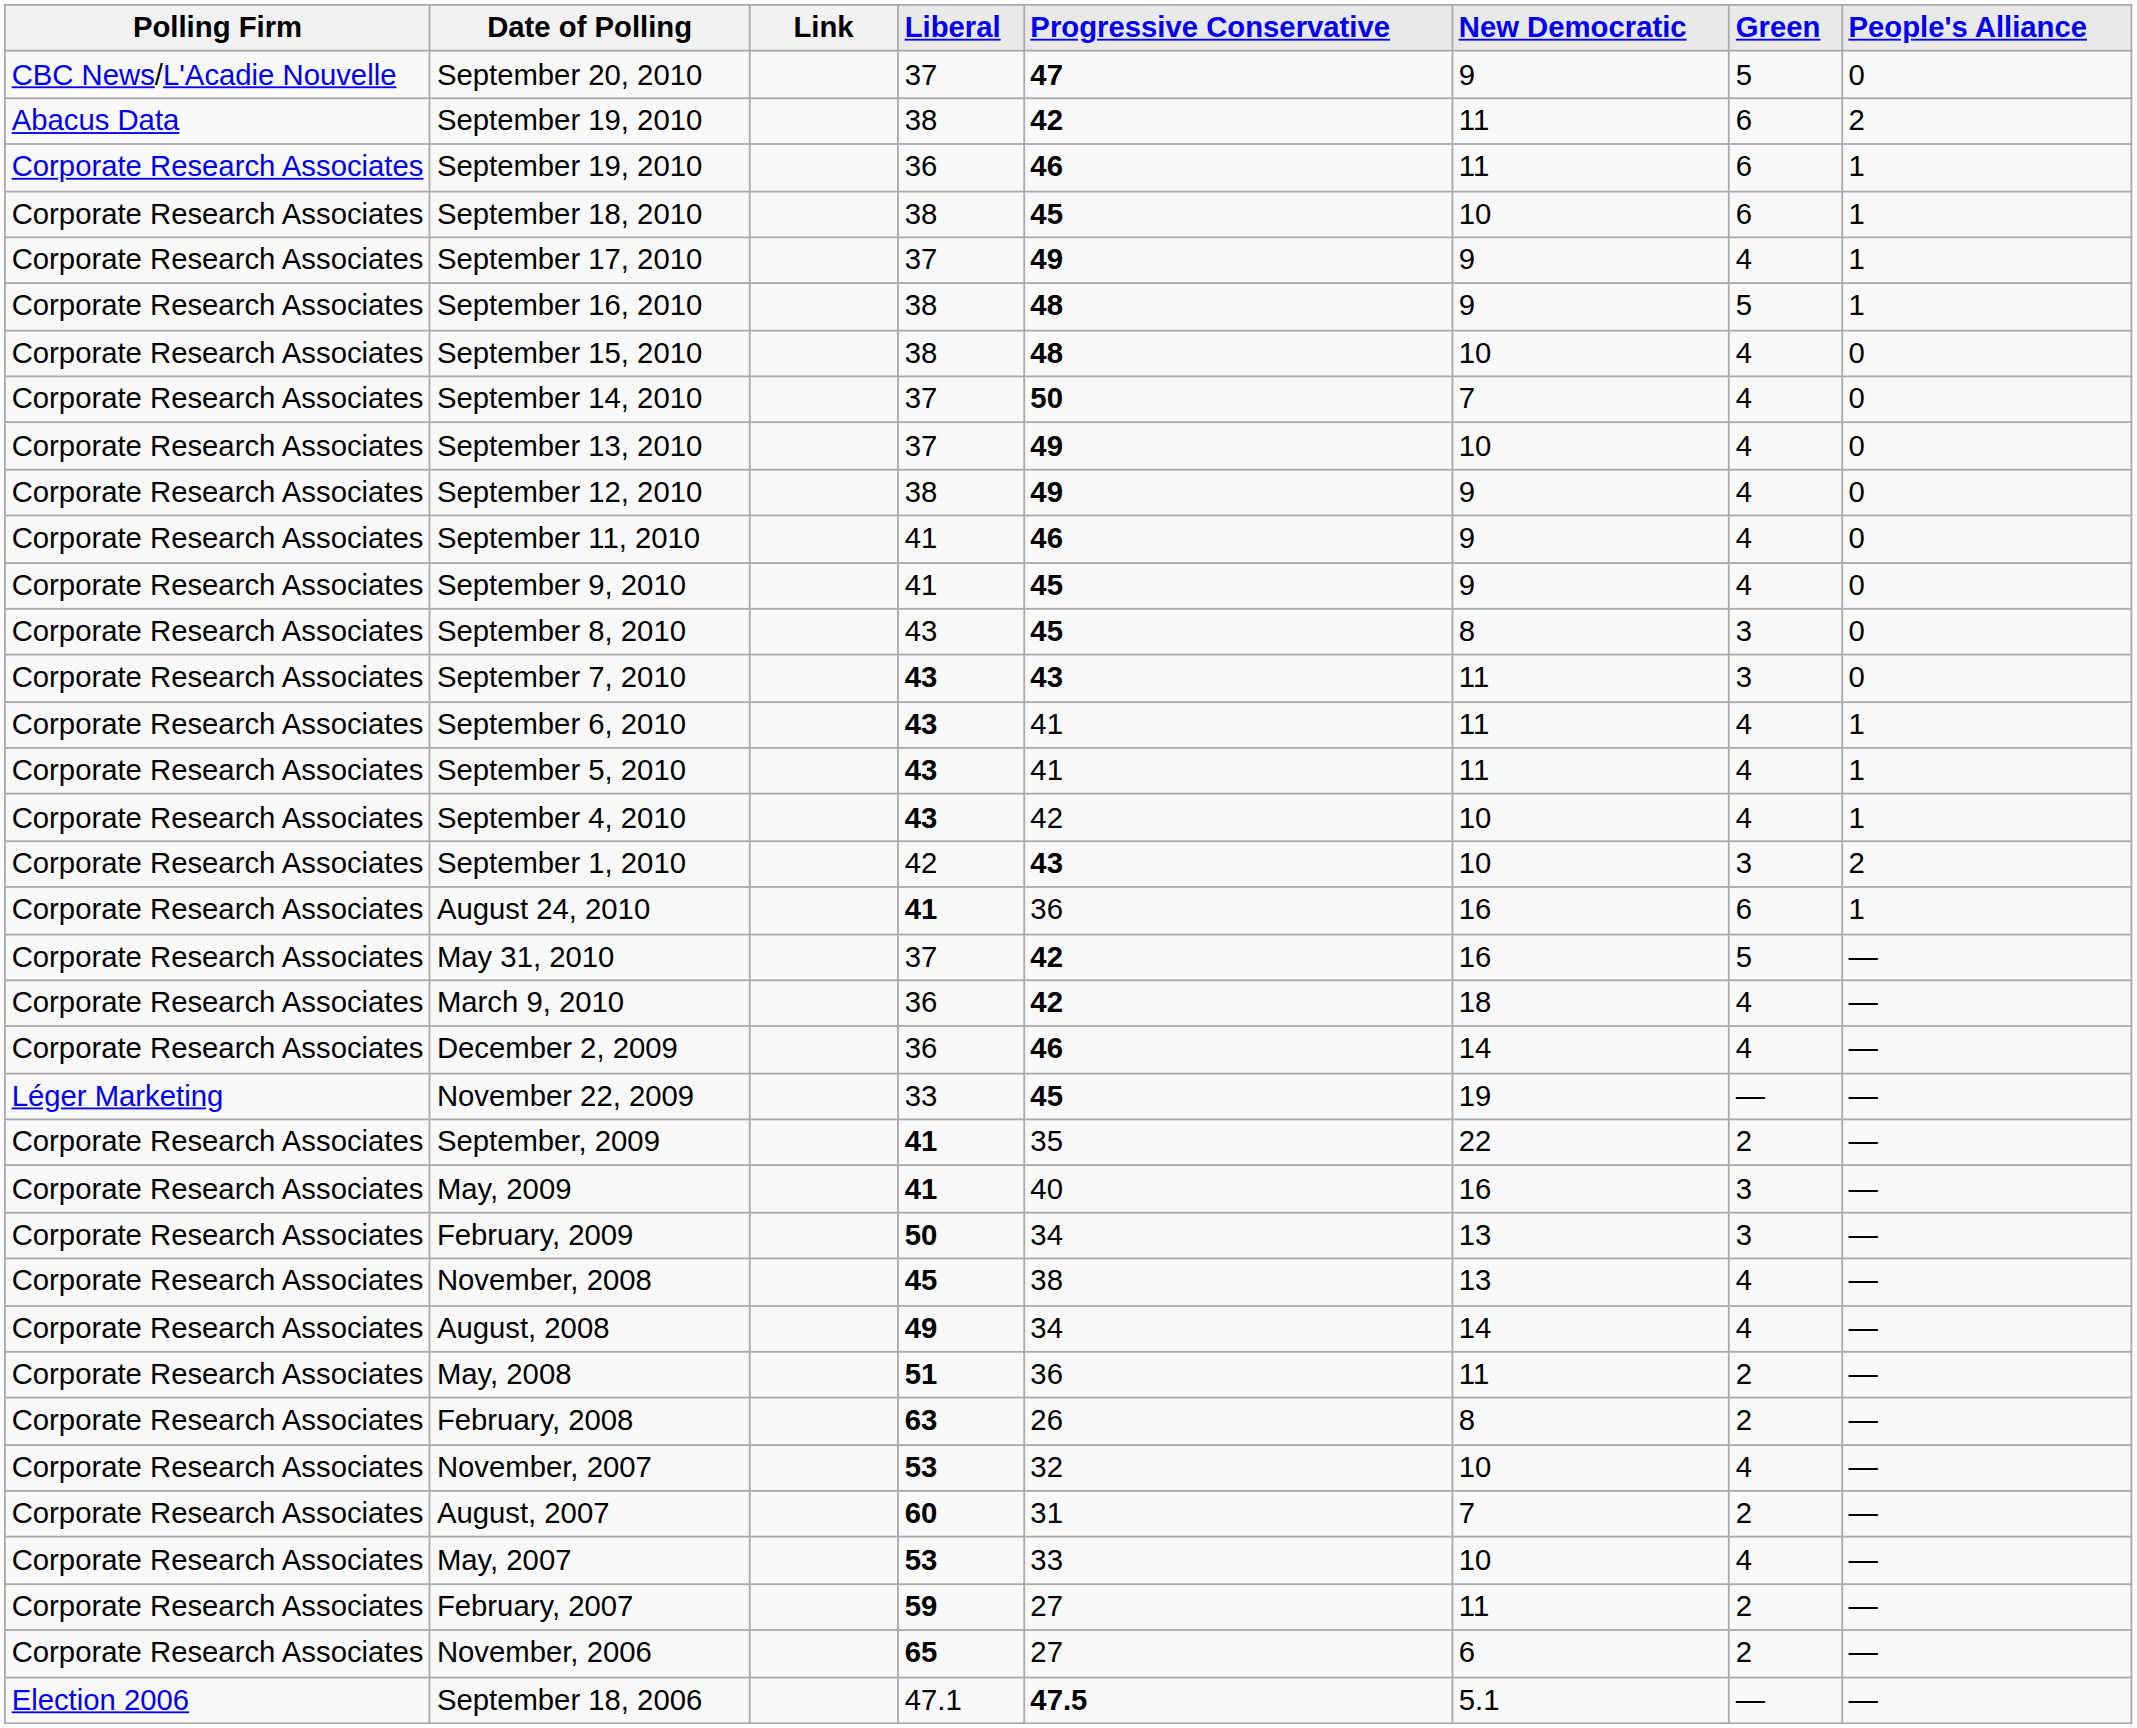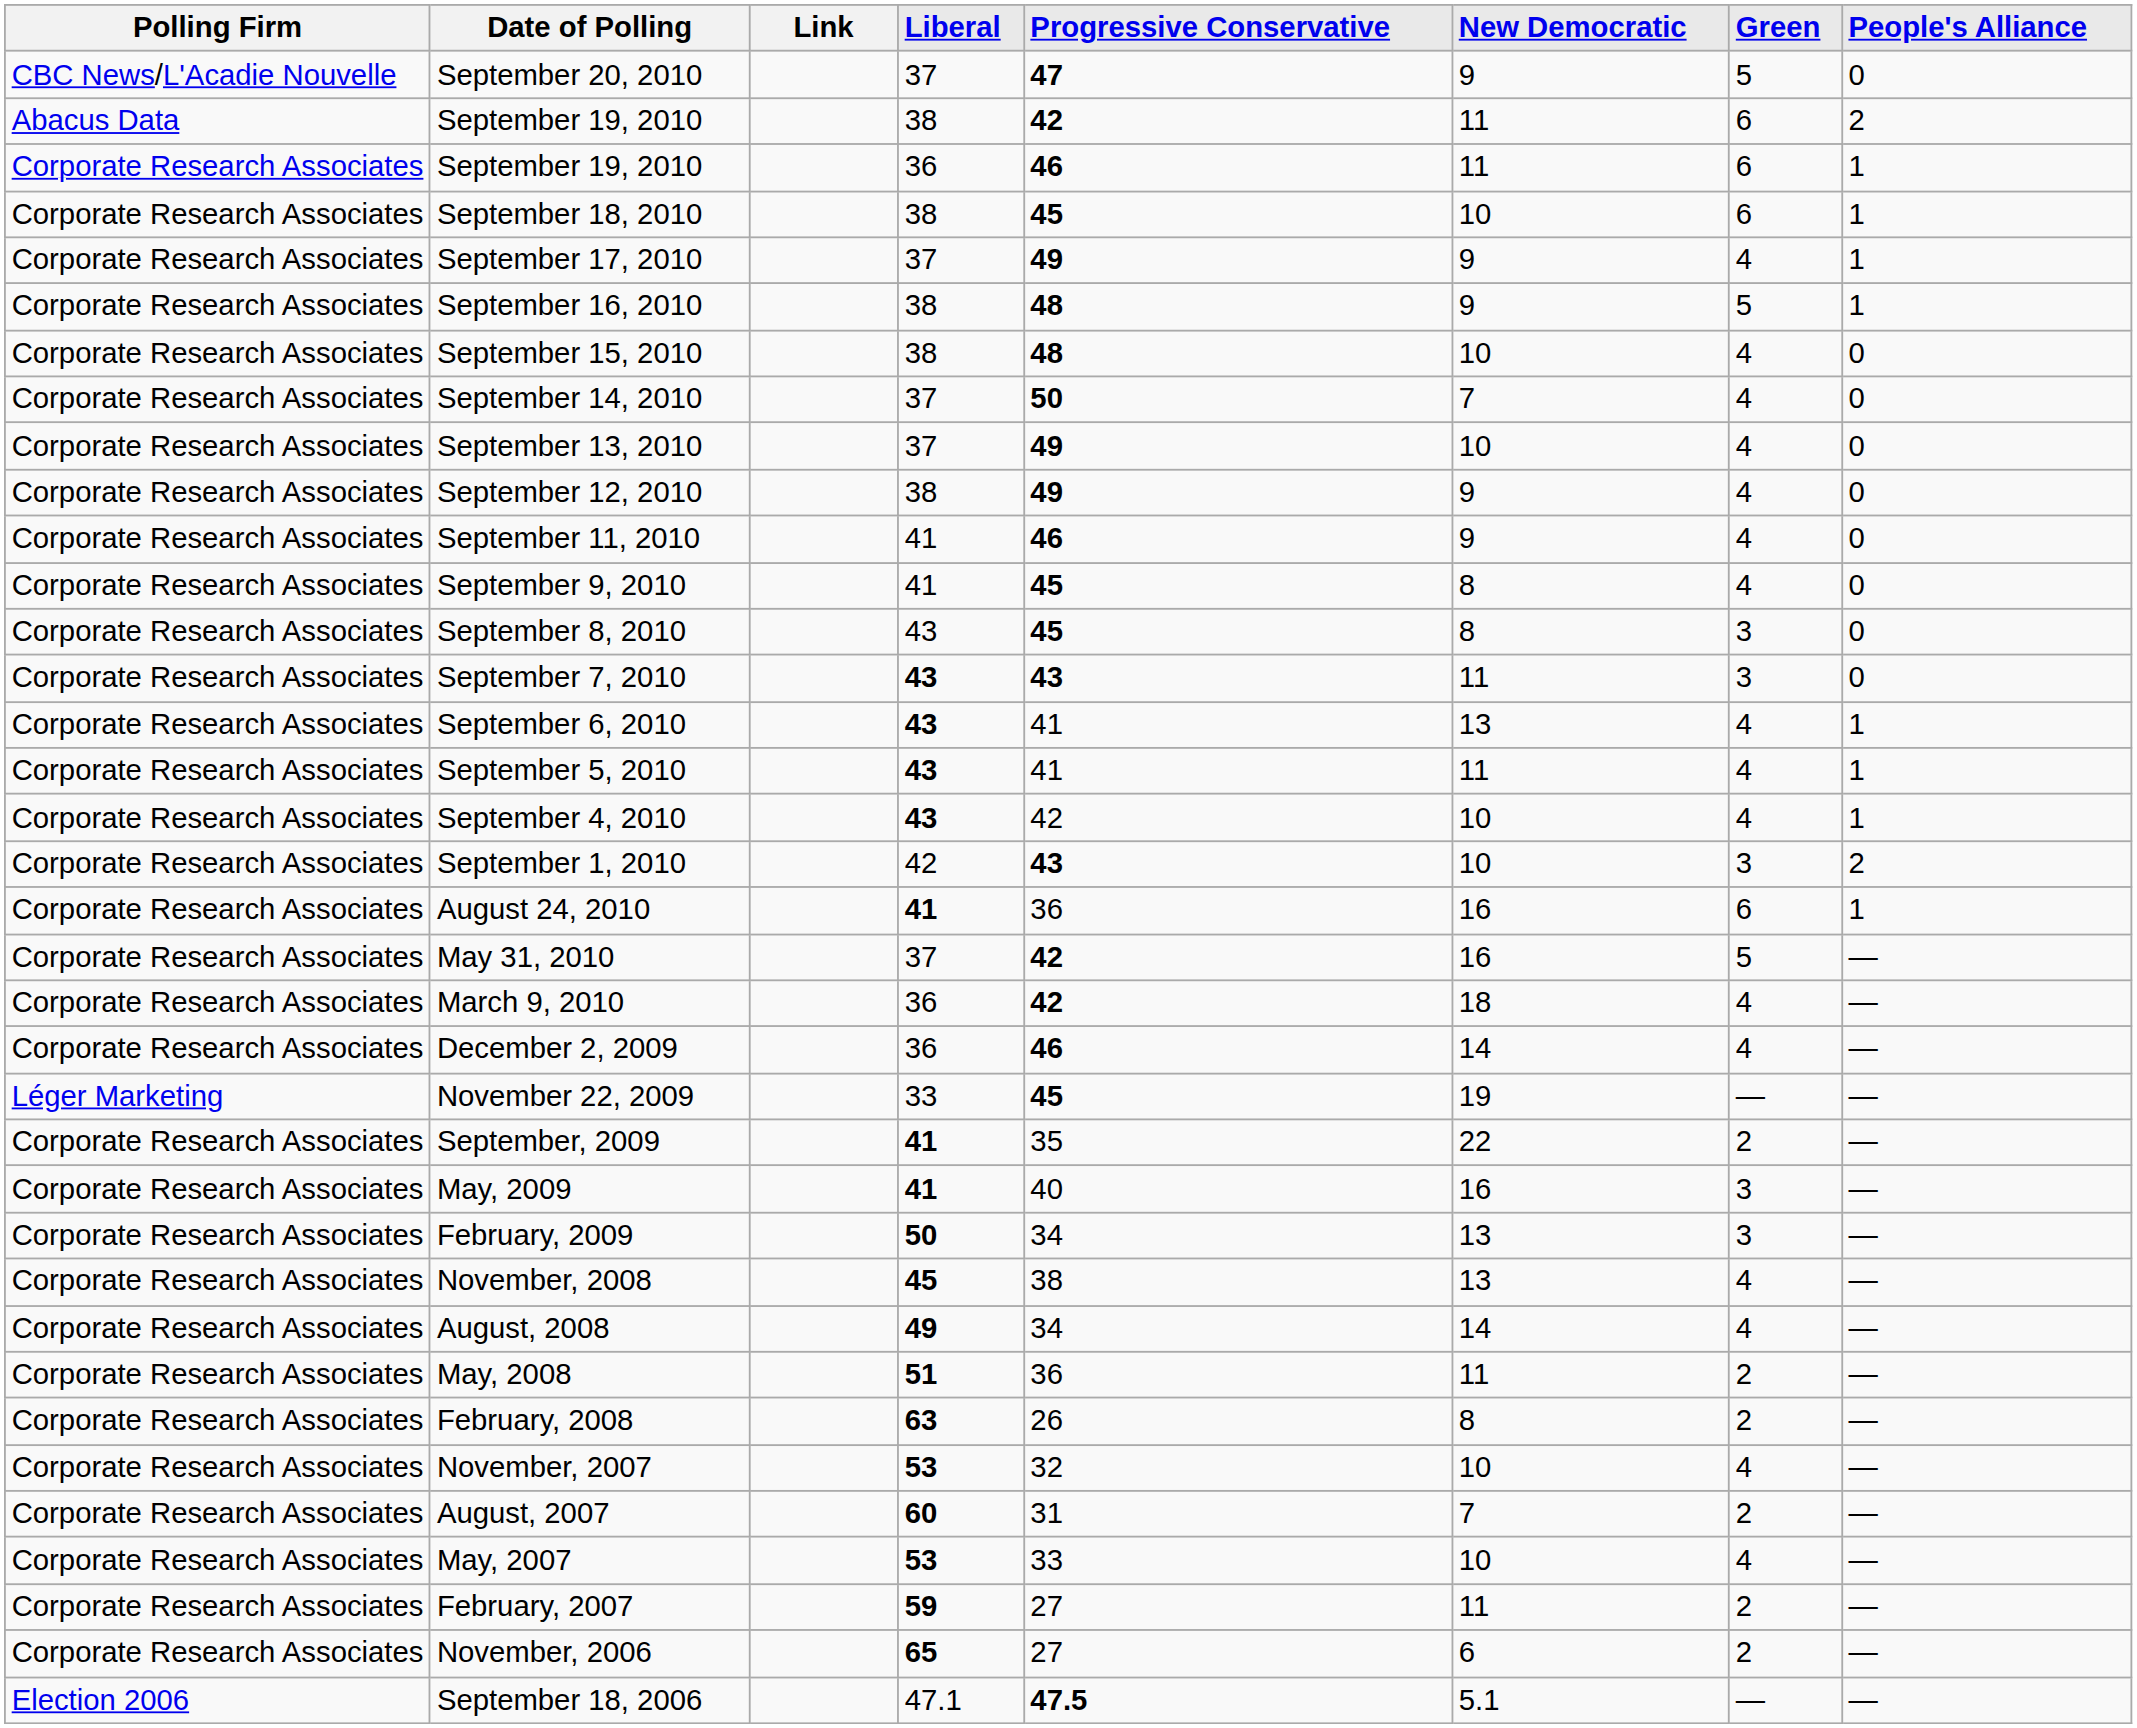 <table class="wikitable sortable">
 <tr style="background:#e9e9e9;">
 <th width=20%>Polling Firm</th>
 <th width=15%>Date of Polling</th>
 <th width=7%>Link</th>
 <td><strong><a href='#'>Liberal</a></strong></td>
 <td><strong><a href='#'>Progressive Conservative</a></strong></td>
 <td><strong><a href='#'>New Democratic</a></strong></td>
 <td><strong><a href='#'>Green</a></strong></td>
 <td><strong><a href='#'>People's Alliance</a></strong></td>
 </tr>
 <tr>
 <td><a href='#'>CBC News</a>/<a href='#'>L'Acadie Nouvelle</a></td>
 <td>September 20, 2010</td>
 <td></td>
 <td>37</td>
 <td><strong>47</strong></td>
 <td>9</td>
 <td>5</td>
 <td>0</td>
 </tr>
 <tr>
 <td><a href='#'>Abacus Data</a></td>
 <td>September 19, 2010</td>
 <td></td>
 <td>38</td>
 <td><strong>42</strong></td>
 <td>11</td>
 <td>6</td>
 <td>2</td>
 </tr>
 <tr>
 <td><a href='#'>Corporate Research Associates</a></td>
 <td>September 19, 2010</td>
 <td></td>
 <td>36</td>
 <td><strong>46</strong></td>
 <td>11</td>
 <td>6</td>
 <td>1</td>
 </tr>
 <tr>
 <td>Corporate Research Associates</td>
 <td>September 18, 2010</td>
 <td></td>
 <td>38</td>
 <td><strong>45</strong></td>
 <td>10</td>
 <td>6</td>
 <td>1</td>
 </tr>
 <tr>
 <td>Corporate Research Associates</td>
 <td>September 17, 2010</td>
 <td></td>
 <td>37</td>
 <td><strong>49</strong></td>
 <td>9</td>
 <td>4</td>
 <td>1</td>
 </tr>
 <tr>
 <td>Corporate Research Associates</td>
 <td>September 16, 2010</td>
 <td></td>
 <td>38</td>
 <td><strong>48</strong></td>
 <td>9</td>
 <td>5</td>
 <td>1</td>
 </tr>
 <tr>
 <td>Corporate Research Associates</td>
 <td>September 15, 2010</td>
 <td></td>
 <td>38</td>
 <td><strong>48</strong></td>
 <td>10</td>
 <td>4</td>
 <td>0</td>
 </tr>
 <tr>
 <td>Corporate Research Associates</td>
 <td>September 14, 2010</td>
 <td></td>
 <td>37</td>
 <td><strong>50</strong></td>
 <td>7</td>
 <td>4</td>
 <td>0</td>
 </tr>
 <tr>
 <td>Corporate Research Associates</td>
 <td>September 13, 2010</td>
 <td></td>
 <td>37</td>
 <td><strong>49</strong></td>
 <td>10</td>
 <td>4</td>
 <td>0</td>
 </tr>
 <tr>
 <td>Corporate Research Associates</td>
 <td>September 12, 2010</td>
 <td></td>
 <td>38</td>
 <td><strong>49</strong></td>
 <td>9</td>
 <td>4</td>
 <td>0</td>
 </tr>
 <tr>
 <td>Corporate Research Associates</td>
 <td>September 11, 2010</td>
 <td></td>
 <td>41</td>
 <td><strong>46</strong></td>
 <td>9</td>
 <td>4</td>
 <td>0</td>
 </tr>
 <tr>
 <td>Corporate Research Associates</td>
 <td>September 9, 2010</td>
 <td></td>
 <td>41</td>
 <td><strong>45</strong></td>
-<td>9</td>
+<td>8</td>
 <td>4</td>
 <td>0</td>
 </tr>
 <tr>
 <td>Corporate Research Associates</td>
 <td>September 8, 2010</td>
 <td></td>
 <td>43</td>
 <td><strong>45</strong></td>
 <td>8</td>
 <td>3</td>
 <td>0</td>
 </tr>
 <tr>
 <td>Corporate Research Associates</td>
 <td>September 7, 2010</td>
 <td></td>
 <td><strong>43</strong></td>
 <td><strong>43</strong></td>
 <td>11</td>
 <td>3</td>
 <td>0</td>
 </tr>
 <tr>
 <td>Corporate Research Associates</td>
 <td>September 6, 2010</td>
 <td></td>
 <td><strong>43</strong></td>
 <td>41</td>
-<td>11</td>
+<td>13</td>
 <td>4</td>
 <td>1</td>
 </tr>
 <tr>
 <td>Corporate Research Associates</td>
 <td>September 5, 2010</td>
 <td></td>
 <td><strong>43</strong></td>
 <td>41</td>
 <td>11</td>
 <td>4</td>
 <td>1</td>
 </tr>
 <tr>
 <td>Corporate Research Associates</td>
 <td>September 4, 2010</td>
 <td></td>
 <td><strong>43</strong></td>
 <td>42</td>
 <td>10</td>
 <td>4</td>
 <td>1</td>
 </tr>
 <tr>
 <td>Corporate Research Associates</td>
 <td>September 1, 2010</td>
 <td></td>
 <td>42</td>
 <td><strong>43</strong></td>
 <td>10</td>
 <td>3</td>
 <td>2</td>
 </tr>
 <tr>
 <td>Corporate Research Associates</td>
 <td>August 24, 2010</td>
 <td></td>
 <td><strong>41</strong></td>
 <td>36</td>
 <td>16</td>
 <td>6</td>
 <td>1</td>
 </tr>
 <tr>
 <td>Corporate Research Associates</td>
 <td>May 31, 2010</td>
 <td></td>
 <td>37</td>
 <td><strong>42</strong></td>
 <td>16</td>
 <td>5</td>
 <td>—</td>
 </tr>
 <tr>
 <td>Corporate Research Associates</td>
 <td>March 9, 2010</td>
 <td></td>
 <td>36</td>
 <td><strong>42</strong></td>
 <td>18</td>
 <td>4</td>
 <td>—</td>
 </tr>
 <tr>
 <td>Corporate Research Associates</td>
 <td>December 2, 2009</td>
 <td></td>
 <td>36</td>
 <td><strong>46</strong></td>
 <td>14</td>
 <td>4</td>
 <td>—</td>
 </tr>
 <tr>
 <td><a href='#'>Léger Marketing</a></td>
 <td>November 22, 2009</td>
 <td></td>
 <td>33</td>
 <td><strong>45</strong></td>
 <td>19</td>
 <td>—</td>
 <td>—</td>
 </tr>
 <tr>
 <td>Corporate Research Associates</td>
 <td>September, 2009</td>
 <td></td>
 <td><strong>41</strong></td>
 <td>35</td>
 <td>22</td>
 <td>2</td>
 <td>—</td>
 </tr>
 <tr>
 <td>Corporate Research Associates</td>
 <td>May, 2009</td>
 <td></td>
 <td><strong>41</strong></td>
 <td>40</td>
 <td>16</td>
 <td>3</td>
 <td>—</td>
 </tr>
 <tr>
 <td>Corporate Research Associates</td>
 <td>February, 2009</td>
 <td></td>
 <td><strong>50</strong></td>
 <td>34</td>
 <td>13</td>
 <td>3</td>
 <td>—</td>
 </tr>
 <tr>
 <td>Corporate Research Associates</td>
 <td>November, 2008</td>
 <td></td>
 <td><strong>45</strong></td>
 <td>38</td>
 <td>13</td>
 <td>4</td>
 <td>—</td>
 </tr>
 <tr>
 <td>Corporate Research Associates</td>
 <td>August, 2008</td>
 <td></td>
 <td><strong>49</strong></td>
 <td>34</td>
 <td>14</td>
 <td>4</td>
 <td>—</td>
 </tr>
 <tr>
 <td>Corporate Research Associates</td>
 <td>May, 2008</td>
 <td></td>
 <td><strong>51</strong></td>
 <td>36</td>
 <td>11</td>
 <td>2</td>
 <td>—</td>
 </tr>
 <tr>
 <td>Corporate Research Associates</td>
 <td>February, 2008</td>
 <td></td>
 <td><strong>63</strong></td>
 <td>26</td>
 <td>8</td>
 <td>2</td>
 <td>—</td>
 </tr>
 <tr>
 <td>Corporate Research Associates</td>
 <td>November, 2007</td>
 <td></td>
 <td><strong>53</strong></td>
 <td>32</td>
 <td>10</td>
 <td>4</td>
 <td>—</td>
 </tr>
 <tr>
 <td>Corporate Research Associates</td>
 <td>August, 2007</td>
 <td></td>
 <td><strong>60</strong></td>
 <td>31</td>
 <td>7</td>
 <td>2</td>
 <td>—</td>
 </tr>
 <tr>
 <td>Corporate Research Associates</td>
 <td>May, 2007</td>
 <td></td>
 <td><strong>53</strong></td>
 <td>33</td>
 <td>10</td>
 <td>4</td>
 <td>—</td>
 </tr>
 <tr>
 <td>Corporate Research Associates</td>
 <td>February, 2007</td>
 <td></td>
 <td><strong>59</strong></td>
 <td>27</td>
 <td>11</td>
 <td>2</td>
 <td>—</td>
 </tr>
 <tr>
 <td>Corporate Research Associates</td>
 <td>November, 2006</td>
 <td></td>
 <td><strong>65</strong></td>
 <td>27</td>
 <td>6</td>
 <td>2</td>
 <td>—</td>
 </tr>
 <tr>
 <td><a href='#'>Election 2006</a></td>
 <td>September 18, 2006</td>
 <td></td>
 <td>47.1</td>
 <td><strong>47.5</strong></td>
 <td>5.1</td>
 <td>—</td>
 <td>—</td>
 </tr>
 </table>
